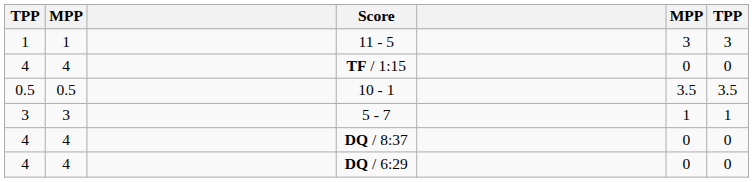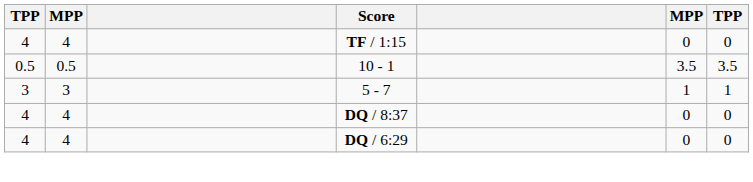 <table class="wikitable" style="text-align: center;" |>
 <tr>
 <th width="35">TPP</th>
 <th width="35">MPP</th>
 <th width="250"></th>
 <th width="75">Score</th>
 <th width="250"></th>
 <th width="35">MPP</th>
 <th width="35">TPP</th>
-</tr>
-<tr>
-<td>1</td>
-<td>1</td>
-<td style="text-align:left;"><strong></strong></td>
-<td>11 - 5</td>
-<td style="text-align:left;"></td>
-<td>3</td>
-<td>3</td>
 </tr>
 <tr>
 <td>4</td>
 <td>4</td>
 <td style="text-align:left;"></td>
 <td><strong>TF</strong> / 1:15</td>
 <td style="text-align:left;"><strong></strong></td>
 <td>0</td>
 <td>0</td>
 </tr>
 <tr>
 <td>0.5</td>
 <td>0.5</td>
 <td style="text-align:left;"><strong></strong></td>
 <td>10 - 1</td>
 <td style="text-align:left;"></td>
 <td>3.5</td>
 <td>3.5</td>
 </tr>
 <tr>
 <td>3</td>
 <td>3</td>
 <td style="text-align:left;"></td>
 <td>5 - 7</td>
 <td style="text-align:left;"><strong></strong></td>
 <td>1</td>
 <td>1</td>
 </tr>
 <tr>
 <td>4</td>
 <td>4</td>
 <td style="text-align:left;"></td>
 <td><strong>DQ</strong> / 8:37</td>
 <td style="text-align:left;"><strong></strong></td>
 <td>0</td>
 <td>0</td>
 </tr>
 <tr>
 <td>4</td>
 <td>4</td>
 <td style="text-align:left;"></td>
 <td><strong>DQ</strong> / 6:29</td>
 <td style="text-align:left;"><strong></strong></td>
 <td>0</td>
 <td>0</td>
 </tr>
 </table>
